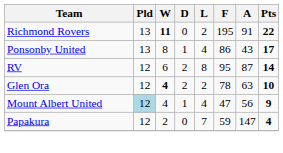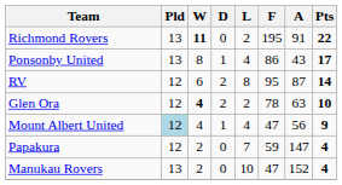 <table class="wikitable" style="text-align:center;">
 <tr>
 <th width=175>Team</th>
 <th width=20 abbr="Played">Pld</th>
 <th width=20 abbr="Won">W</th>
 <th width=20 abbr="Drawn">D</th>
 <th width=20 abbr="Lost">L</th>
 <th width=20 abbr="For">F</th>
 <th width=20 abbr="Against">A</th>
 <th width=20 abbr="Points">Pts</th>
 </tr>
 <tr>
 <td style="text-align:left;"><a href='#'>Richmond Rovers</a></td>
 <td>13</td>
 <td><strong>11</strong></td>
 <td>0</td>
 <td>2</td>
 <td>195</td>
 <td>91</td>
 <td><strong>22</strong></td>
 </tr>
 <tr>
 <td style="text-align:left;"><a href='#'>Ponsonby United</a></td>
 <td>13</td>
 <td>8</td>
 <td>1</td>
 <td>4</td>
 <td>86</td>
 <td>43</td>
 <td><strong>17</strong></td>
 </tr>
 <tr>
 <td style="text-align:left;"><a href='#'>RV</a></td>
 <td>12</td>
 <td>6</td>
 <td>2</td>
 <td>8</td>
 <td>95</td>
 <td>87</td>
 <td><strong>14</strong></td>
 </tr>
 <tr>
 <td style="text-align:left;"><a href='#'>Glen Ora</a></td>
 <td>12</td>
 <td><strong>4</strong></td>
 <td>2</td>
 <td>2</td>
 <td>78</td>
 <td>63</td>
 <td><strong>10</strong></td>
 </tr>
 <tr>
 <td style="text-align:left;"><a href='#'>Mount Albert United</a></td>
 <td style="background: lightblue;">12</td>
 <td>4</td>
 <td>1</td>
 <td>4</td>
 <td>47</td>
 <td>56</td>
 <td><strong>9</strong></td>
 </tr>
 <tr>
 <td style="text-align:left;"><a href='#'>Papakura</a></td>
 <td>12</td>
 <td>2</td>
 <td>0</td>
 <td>7</td>
 <td>59</td>
 <td>147</td>
 <td><strong>4</strong></td>
 </tr>
 <tr>
+<td style="text-align:left;"><a href='#'>Manukau Rovers</a></td>
+<td>13</td>
+<td>2</td>
+<td>0</td>
+<td>10</td>
+<td>47</td>
+<td>152</td>
+<td><strong>4</strong></td>
+</tr>
+<tr>
 </tr>
 </table>
